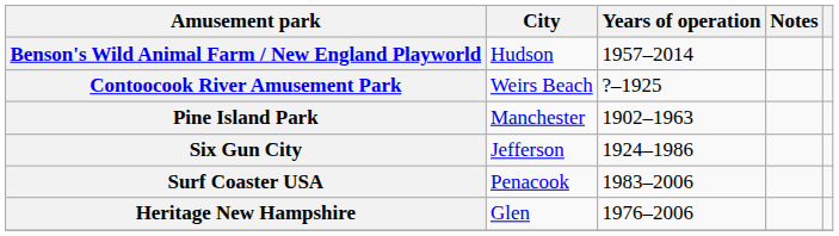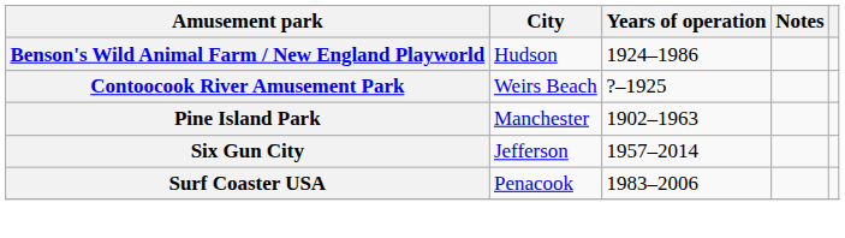 <table class="wikitable plainrowheaders sortable">
 <tr>
 <th scope="col">Amusement park</th>
 <th scope="col">City</th>
 <th scope="col">Years of operation</th>
 <th scope="col" class="unsortable">Notes</th>
 <th scope="col" class="unsortable"></th>
 </tr>
 <tr>
 <th scope="row"><a href='#'>Benson's Wild Animal Farm / New England Playworld</a></th>
 <td><a href='#'>Hudson</a></td>
-<td>1957–2014</td>
+<td>1924–1986</td>
 <td></td>
 <td style="text-align:center;"></td>
 </tr>
 <tr>
 <th scope="row"><a href='#'>Contoocook River Amusement Park</a></th>
 <td><a href='#'>Weirs Beach</a></td>
 <td>?–1925</td>
 <td></td>
 <td style="text-align:center;"></td>
 </tr>
 <tr>
 <th scope="row">Pine Island Park</th>
 <td><a href='#'>Manchester</a></td>
 <td>1902–1963</td>
 <td></td>
 <td style="text-align:center;"></td>
 </tr>
 <tr>
 <th scope="row">Six Gun City</th>
 <td><a href='#'>Jefferson</a></td>
-<td>1924–1986</td>
+<td>1957–2014</td>
 <td></td>
 <td></td>
 </tr>
 <tr>
 <th scope="row">Surf Coaster USA</th>
 <td><a href='#'>Penacook</a></td>
 <td>1983–2006</td>
 <td></td>
 <td style="text-align:center;"></td>
 </tr>
 <tr>
-<th scope="row">Heritage New Hampshire</th>
-<td><a href='#'>Glen</a></td>
-<td>1976–2006</td>
-<td></td>
-<td style="text-align:center;"></td>
-</tr>
-<tr>
 </tr>
 </table>
